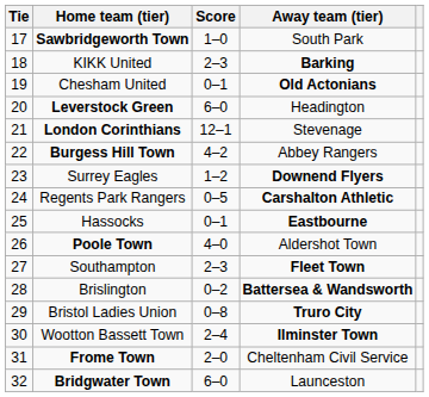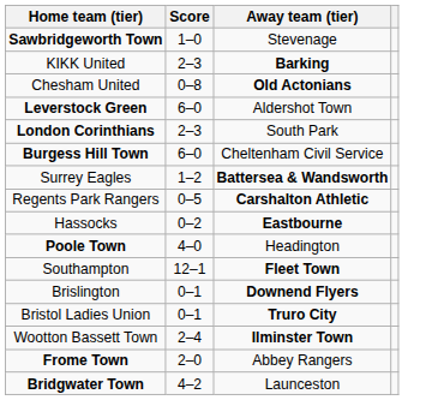 <table class="wikitable" style="text-align:center; font-size:85%">
 <tr>
-<th>Tie</th>
 <th>Home team (tier)</th>
 <th>Score</th>
 <th>Away team (tier)</th>
 <th></th>
 </tr>
 <tr>
-<td style="text-align:center;">17</td>
 <td><strong>Sawbridgeworth Town</strong></td>
 <td style="text-align:center;">1–0</td>
-<td>South Park</td>
+<td>Stevenage</td>
 <td></td>
 </tr>
 <tr>
-<td style="text-align:center;">18</td>
 <td>KIKK United</td>
 <td style="text-align:center;">2–3</td>
 <td><strong>Barking</strong></td>
 <td></td>
 </tr>
 <tr>
-<td style="text-align:center;">19</td>
 <td>Chesham United</td>
-<td style="text-align:center;">0–1</td>
+<td style="text-align:center;">0–8</td>
 <td><strong>Old Actonians</strong></td>
 <td></td>
 </tr>
 <tr>
-<td style="text-align:center;">20</td>
 <td><strong>Leverstock Green</strong></td>
 <td style="text-align:center;">6–0</td>
-<td>Headington</td>
+<td>Aldershot Town</td>
 <td></td>
 </tr>
 <tr>
-<td style="text-align:center;">21</td>
 <td><strong>London Corinthians</strong></td>
-<td style="text-align:center;">12–1</td>
-<td>Stevenage</td>
+<td style="text-align:center;">2–3</td>
+<td>South Park</td>
 <td></td>
 </tr>
 <tr>
-<td style="text-align:center;">22</td>
 <td><strong>Burgess Hill Town</strong></td>
-<td style="text-align:center;">4–2</td>
-<td>Abbey Rangers</td>
+<td style="text-align:center;">6–0</td>
+<td>Cheltenham Civil Service</td>
 <td></td>
 </tr>
 <tr>
-<td style="text-align:center;">23</td>
 <td>Surrey Eagles</td>
 <td style="text-align:center;">1–2</td>
-<td><strong>Downend Flyers</strong></td>
+<td><strong>Battersea & Wandsworth</strong></td>
 <td></td>
 </tr>
 <tr>
-<td style="text-align:center;">24</td>
 <td>Regents Park Rangers</td>
 <td style="text-align:center;">0–5</td>
 <td><strong>Carshalton Athletic</strong></td>
 <td></td>
 </tr>
 <tr>
-<td style="text-align:center;">25</td>
 <td>Hassocks</td>
-<td style="text-align:center;">0–1</td>
+<td style="text-align:center;">0–2</td>
 <td><strong>Eastbourne</strong></td>
 <td></td>
 </tr>
 <tr>
-<td style="text-align:center;">26</td>
 <td><strong>Poole Town</strong></td>
 <td style="text-align:center;">4–0</td>
-<td>Aldershot Town</td>
+<td>Headington</td>
 <td></td>
 </tr>
 <tr>
-<td style="text-align:center;">27</td>
 <td>Southampton</td>
-<td style="text-align:center;">2–3</td>
+<td style="text-align:center;">12–1</td>
 <td><strong>Fleet Town</strong></td>
 <td></td>
 </tr>
 <tr>
-<td style="text-align:center;">28</td>
 <td>Brislington</td>
-<td style="text-align:center;">0–2</td>
-<td><strong>Battersea & Wandsworth</strong></td>
+<td style="text-align:center;">0–1</td>
+<td><strong>Downend Flyers</strong></td>
 <td></td>
 </tr>
 <tr>
-<td style="text-align:center;">29</td>
 <td>Bristol Ladies Union</td>
-<td style="text-align:center;">0–8</td>
+<td style="text-align:center;">0–1</td>
 <td><strong>Truro City</strong></td>
 <td></td>
 </tr>
 <tr>
-<td style="text-align:center;">30</td>
 <td>Wootton Bassett Town</td>
 <td style="text-align:center;">2–4</td>
 <td><strong>Ilminster Town</strong></td>
 <td></td>
 </tr>
 <tr>
-<td style="text-align:center;">31</td>
 <td><strong>Frome Town</strong></td>
 <td style="text-align:center;">2–0</td>
-<td>Cheltenham Civil Service</td>
+<td>Abbey Rangers</td>
 <td></td>
 </tr>
 <tr>
-<td style="text-align:center;">32</td>
 <td><strong>Bridgwater Town</strong></td>
-<td style="text-align:center;">6–0</td>
+<td style="text-align:center;">4–2</td>
 <td>Launceston</td>
 <td></td>
 </tr>
 </table>
